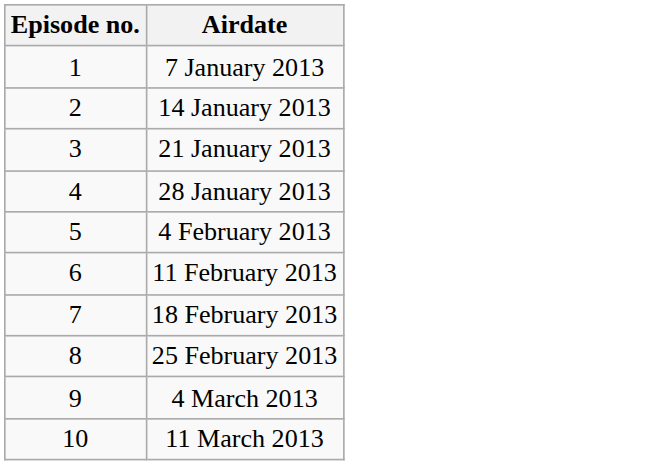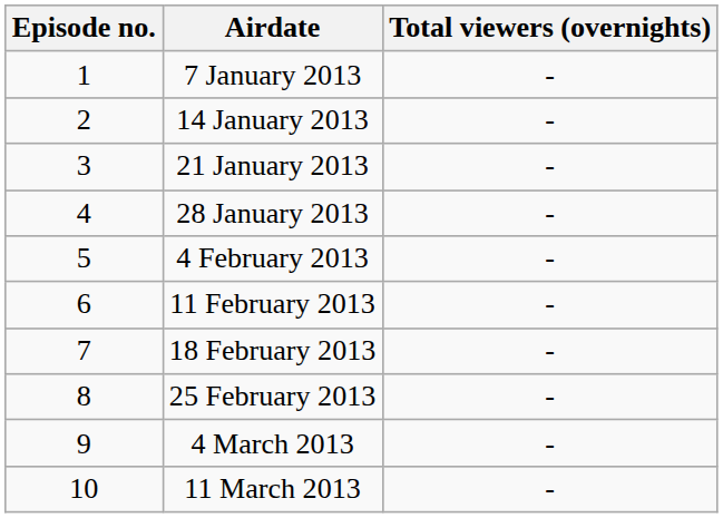 <table class="wikitable" style="text-align:center;">
 <tr>
 <th>Episode no.</th>
 <th>Airdate</th>
+<th>Total viewers (overnights)</th>
 </tr>
 <tr>
 <td>1</td>
 <td>7 January 2013</td>
+<td>-</td>
 </tr>
 <tr>
 <td>2</td>
 <td>14 January 2013</td>
+<td>-</td>
 </tr>
 <tr>
 <td>3</td>
 <td>21 January 2013</td>
+<td>-</td>
 </tr>
 <tr>
 <td>4</td>
 <td>28 January 2013</td>
+<td>-</td>
 </tr>
 <tr>
 <td>5</td>
 <td>4 February 2013</td>
+<td>-</td>
 </tr>
 <tr>
 <td>6</td>
 <td>11 February 2013</td>
+<td>-</td>
 </tr>
 <tr>
 <td>7</td>
 <td>18 February 2013</td>
+<td>-</td>
 </tr>
 <tr>
 <td>8</td>
 <td>25 February 2013</td>
+<td>-</td>
 </tr>
 <tr>
 <td>9</td>
 <td>4 March 2013</td>
+<td>-</td>
 </tr>
 <tr>
 <td>10</td>
 <td>11 March 2013</td>
+<td>-</td>
 </tr>
 </table>
